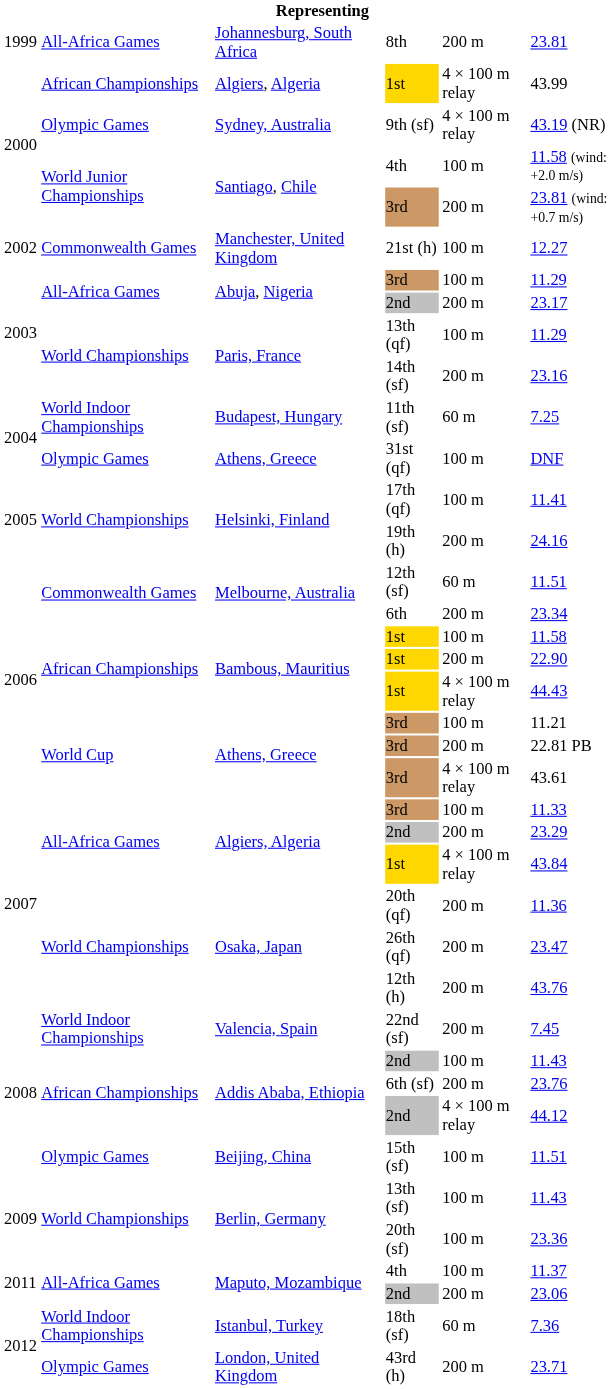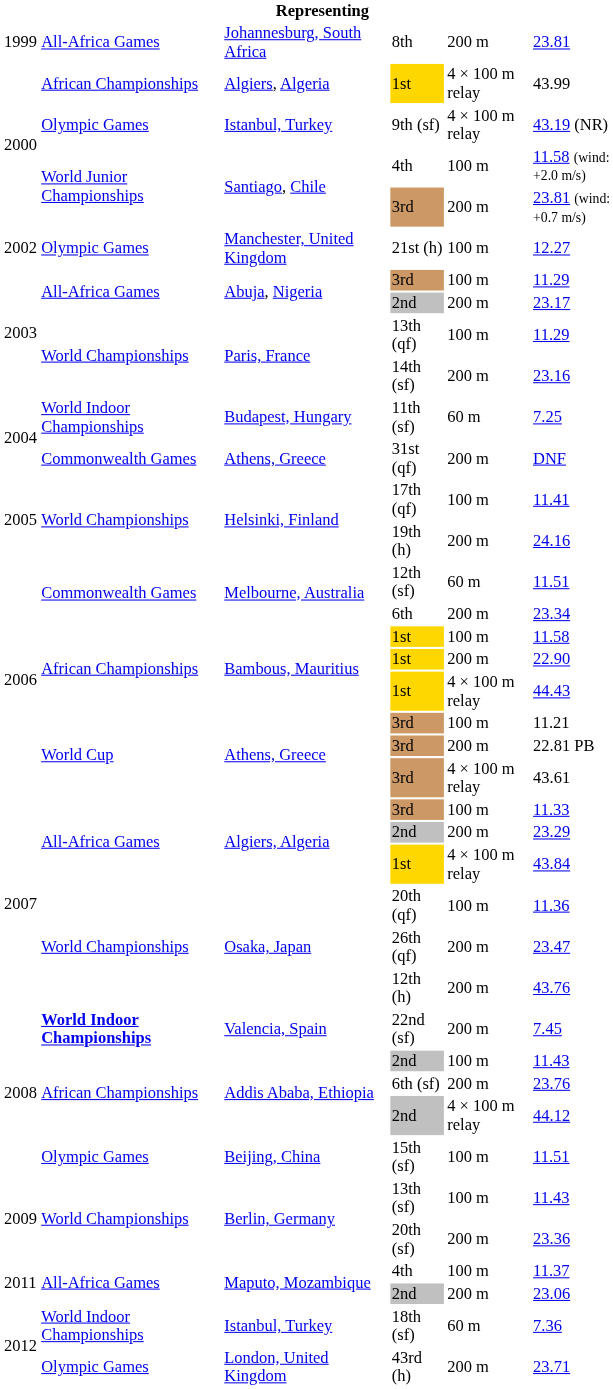 <table>
 <tr>
 <th colspan="6">Representing </th>
 </tr>
 <tr>
 <td>1999</td>
 <td><a href='#'>All-Africa Games</a></td>
 <td><a href='#'>Johannesburg, South Africa</a></td>
 <td>8th</td>
 <td>200 m</td>
 <td><a href='#'>23.81</a></td>
 </tr>
 <tr>
 <td rowspan=4>2000</td>
 <td><a href='#'>African Championships</a></td>
 <td><a href='#'>Algiers</a>, <a href='#'>Algeria</a></td>
 <td bgcolor=gold>1st</td>
 <td>4 × 100 m relay</td>
 <td>43.99</td>
 </tr>
 <tr>
 <td><a href='#'>Olympic Games</a></td>
-<td><a href='#'>Sydney, Australia</a></td>
+<td><a href='#'>Istanbul, Turkey</a></td>
 <td>9th (sf)</td>
 <td>4 × 100 m relay</td>
 <td><a href='#'>43.19</a> (NR)</td>
 </tr>
 <tr>
 <td rowspan=2><a href='#'>World Junior Championships</a></td>
 <td rowspan=2><a href='#'>Santiago</a>, <a href='#'>Chile</a></td>
 <td>4th</td>
 <td>100 m</td>
 <td><a href='#'>11.58</a> <small>(wind: +2.0 m/s)</small></td>
 </tr>
 <tr>
 <td bgcolor="cc9966">3rd</td>
 <td>200 m</td>
 <td><a href='#'>23.81</a> <small>(wind: +0.7 m/s)</small></td>
 </tr>
 <tr>
 <td>2002</td>
-<td><a href='#'>Commonwealth Games</a></td>
+<td><a href='#'>Olympic Games</a></td>
 <td><a href='#'>Manchester, United Kingdom</a></td>
 <td>21st (h)</td>
 <td>100 m</td>
 <td><a href='#'>12.27</a></td>
 </tr>
 <tr>
 <td rowspan=4>2003</td>
 <td rowspan=2><a href='#'>All-Africa Games</a></td>
 <td rowspan=2><a href='#'>Abuja</a>, <a href='#'>Nigeria</a></td>
 <td bgcolor="cc9966">3rd</td>
 <td>100 m</td>
 <td><a href='#'>11.29</a></td>
 </tr>
 <tr>
 <td bgcolor="silver">2nd</td>
 <td>200 m</td>
 <td><a href='#'>23.17</a></td>
 </tr>
 <tr>
 <td rowspan=2><a href='#'>World Championships</a></td>
 <td rowspan=2><a href='#'>Paris, France</a></td>
 <td>13th (qf)</td>
 <td>100 m</td>
 <td><a href='#'>11.29</a></td>
 </tr>
 <tr>
 <td>14th (sf)</td>
 <td>200 m</td>
 <td><a href='#'>23.16</a></td>
 </tr>
 <tr>
 <td rowspan=2>2004</td>
 <td><a href='#'>World Indoor Championships</a></td>
 <td><a href='#'>Budapest, Hungary</a></td>
 <td>11th (sf)</td>
 <td>60 m</td>
 <td><a href='#'>7.25</a></td>
 </tr>
 <tr>
-<td><a href='#'>Olympic Games</a></td>
+<td><a href='#'>Commonwealth Games</a></td>
 <td><a href='#'>Athens, Greece</a></td>
 <td>31st (qf)</td>
-<td>100 m</td>
+<td>200 m</td>
 <td><a href='#'>DNF</a></td>
 </tr>
 <tr>
 <td rowspan=2>2005</td>
 <td rowspan=2><a href='#'>World Championships</a></td>
 <td rowspan=2><a href='#'>Helsinki, Finland</a></td>
 <td>17th (qf)</td>
 <td>100 m</td>
 <td><a href='#'>11.41</a></td>
 </tr>
 <tr>
 <td>19th (h)</td>
 <td>200 m</td>
 <td><a href='#'>24.16</a></td>
 </tr>
 <tr>
 <td rowspan=8>2006</td>
 <td rowspan=2><a href='#'>Commonwealth Games</a></td>
 <td rowspan=2><a href='#'>Melbourne, Australia</a></td>
 <td>12th (sf)</td>
 <td>60 m</td>
 <td><a href='#'>11.51</a></td>
 </tr>
 <tr>
 <td>6th</td>
 <td>200 m</td>
 <td><a href='#'>23.34</a></td>
 </tr>
 <tr>
 <td rowspan=3><a href='#'>African Championships</a></td>
 <td rowspan=3><a href='#'>Bambous, Mauritius</a></td>
 <td bgcolor="gold">1st</td>
 <td>100 m</td>
 <td><a href='#'>11.58</a></td>
 </tr>
 <tr>
 <td bgcolor="gold">1st</td>
 <td>200 m</td>
 <td><a href='#'>22.90</a></td>
 </tr>
 <tr>
 <td bgcolor="gold">1st</td>
 <td>4 × 100 m relay</td>
 <td><a href='#'>44.43</a></td>
 </tr>
 <tr>
 <td rowspan=3><a href='#'>World Cup</a></td>
 <td rowspan=3><a href='#'>Athens, Greece</a></td>
 <td bgcolor="cc9966">3rd</td>
 <td>100 m</td>
 <td>11.21</td>
 </tr>
 <tr>
 <td bgcolor="cc9966">3rd</td>
 <td>200 m</td>
 <td>22.81 PB</td>
 </tr>
 <tr>
 <td bgcolor="cc9966">3rd</td>
 <td>4 × 100 m relay</td>
 <td>43.61</td>
 </tr>
 <tr>
 <td rowspan=6>2007</td>
 <td rowspan=3><a href='#'>All-Africa Games</a></td>
 <td rowspan=3><a href='#'>Algiers, Algeria</a></td>
 <td bgcolor="cc9966">3rd</td>
 <td>100 m</td>
 <td><a href='#'>11.33</a></td>
 </tr>
 <tr>
 <td bgcolor="silver">2nd</td>
 <td>200 m</td>
 <td><a href='#'>23.29</a></td>
 </tr>
 <tr>
 <td bgcolor="gold">1st</td>
 <td>4 × 100 m relay</td>
 <td><a href='#'>43.84</a></td>
 </tr>
 <tr>
 <td rowspan=3><a href='#'>World Championships</a></td>
 <td rowspan=3><a href='#'>Osaka, Japan</a></td>
 <td>20th (qf)</td>
-<td>200 m</td>
+<td>100 m</td>
 <td><a href='#'>11.36</a></td>
 </tr>
 <tr>
 <td>26th (qf)</td>
 <td>200 m</td>
 <td><a href='#'>23.47</a></td>
 </tr>
 <tr>
 <td>12th (h)</td>
 <td>200 m</td>
 <td><a href='#'>43.76</a></td>
 </tr>
 <tr>
 <td rowspan=5>2008</td>
-<td><a href='#'>World Indoor Championships</a></td>
+<td><strong><a href='#'>World Indoor Championships</a></strong></td>
 <td><a href='#'>Valencia, Spain</a></td>
 <td>22nd (sf)</td>
 <td>200 m</td>
 <td><a href='#'>7.45</a></td>
 </tr>
 <tr>
 <td rowspan=3><a href='#'>African Championships</a></td>
 <td rowspan=3><a href='#'>Addis Ababa, Ethiopia</a></td>
 <td bgcolor="silver">2nd</td>
 <td>100 m</td>
 <td><a href='#'>11.43</a></td>
 </tr>
 <tr>
 <td>6th (sf)</td>
 <td>200 m</td>
 <td><a href='#'>23.76</a></td>
 </tr>
 <tr>
 <td bgcolor="silver">2nd</td>
 <td>4 × 100 m relay</td>
 <td><a href='#'>44.12</a></td>
 </tr>
 <tr>
 <td><a href='#'>Olympic Games</a></td>
 <td><a href='#'>Beijing, China</a></td>
 <td>15th (sf)</td>
 <td>100 m</td>
 <td><a href='#'>11.51</a></td>
 </tr>
 <tr>
 <td rowspan=2>2009</td>
 <td rowspan=2><a href='#'>World Championships</a></td>
 <td rowspan=2><a href='#'>Berlin, Germany</a></td>
 <td>13th (sf)</td>
 <td>100 m</td>
 <td><a href='#'>11.43</a></td>
 </tr>
 <tr>
 <td>20th (sf)</td>
-<td>100 m</td>
+<td>200 m</td>
 <td><a href='#'>23.36</a></td>
 </tr>
 <tr>
 <td rowspan=2>2011</td>
 <td rowspan=2><a href='#'>All-Africa Games</a></td>
 <td rowspan=2><a href='#'>Maputo, Mozambique</a></td>
 <td>4th</td>
 <td>100 m</td>
 <td><a href='#'>11.37</a></td>
 </tr>
 <tr>
 <td bgcolor="silver">2nd</td>
 <td>200 m</td>
 <td><a href='#'>23.06</a></td>
 </tr>
 <tr>
 <td rowspan=2>2012</td>
 <td><a href='#'>World Indoor Championships</a></td>
 <td><a href='#'>Istanbul, Turkey</a></td>
 <td>18th (sf)</td>
 <td>60 m</td>
 <td><a href='#'>7.36</a></td>
 </tr>
 <tr>
 <td><a href='#'>Olympic Games</a></td>
 <td><a href='#'>London, United Kingdom</a></td>
 <td>43rd (h)</td>
 <td>200 m</td>
 <td><a href='#'>23.71</a></td>
 </tr>
 </table>
